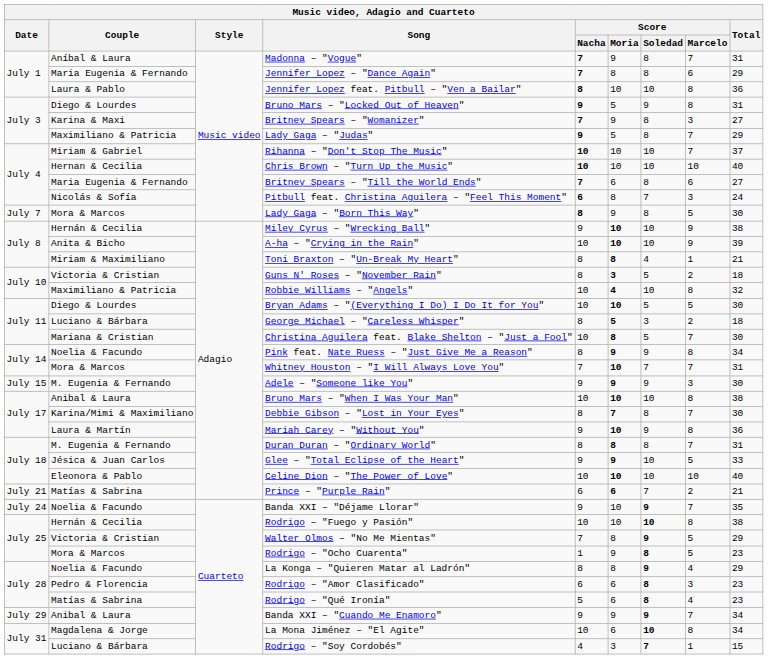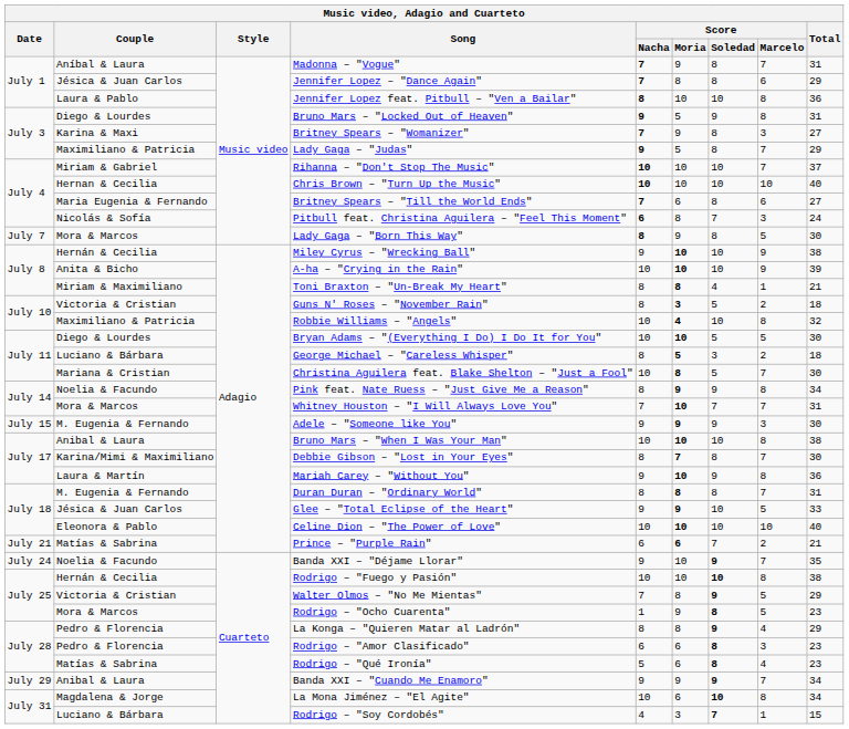 <table class="wikitable collapsible collapsed">
 <tr>
 <th colspan="11" style="text-align:center;"><strong>Music video, Adagio and Cuarteto</strong></th>
 </tr>
 <tr>
 <th rowspan="2">Date</th>
 <th rowspan="2">Couple</th>
 <th rowspan="2">Style</th>
 <th rowspan="2">Song</th>
 <th colspan="4">Score</th>
 <th rowspan="2">Total</th>
 </tr>
 <tr>
 <th>Nacha</th>
 <th>Moria</th>
 <th>Soledad</th>
 <th>Marcelo</th>
 </tr>
 <tr>
 <td rowspan="3">July 1</td>
 <td>Aníbal & Laura</td>
 <td rowspan="11"><a href='#'>Music video</a></td>
 <td><a href='#'>Madonna</a> – "<a href='#'>Vogue</a>"</td>
 <td><strong>7</strong></td>
 <td>9</td>
 <td>8</td>
 <td>7</td>
 <td>31</td>
 </tr>
 <tr>
-<td>Maria Eugenia & Fernando</td>
+<td>Jésica & Juan Carlos</td>
 <td><a href='#'>Jennifer Lopez</a> – "<a href='#'>Dance Again</a>"</td>
 <td><strong>7</strong></td>
 <td>8</td>
 <td>8</td>
 <td>6</td>
 <td>29</td>
 </tr>
 <tr>
 <td>Laura & Pablo</td>
 <td><a href='#'>Jennifer Lopez</a> feat. <a href='#'>Pitbull</a> – "<a href='#'>Ven a Bailar</a>"</td>
 <td><strong>8</strong></td>
 <td>10</td>
 <td>10</td>
 <td>8</td>
 <td>36</td>
 </tr>
 <tr>
 <td rowspan="3">July 3</td>
 <td>Diego & Lourdes</td>
 <td><a href='#'>Bruno Mars</a> – "<a href='#'>Locked Out of Heaven</a>"</td>
 <td><strong>9</strong></td>
 <td>5</td>
 <td>9</td>
 <td>8</td>
 <td>31</td>
 </tr>
 <tr>
 <td>Karina & Maxi</td>
 <td><a href='#'>Britney Spears</a> – "<a href='#'>Womanizer</a>"</td>
 <td><strong>7</strong></td>
 <td>9</td>
 <td>8</td>
 <td>3</td>
 <td>27</td>
 </tr>
 <tr>
 <td>Maximiliano & Patricia</td>
 <td><a href='#'>Lady Gaga</a> – "<a href='#'>Judas</a>"</td>
 <td><strong>9</strong></td>
 <td>5</td>
 <td>8</td>
 <td>7</td>
 <td>29</td>
 </tr>
 <tr>
 <td rowspan="4">July 4</td>
 <td>Miriam & Gabriel</td>
 <td><a href='#'>Rihanna</a> – "<a href='#'>Don't Stop The Music</a>"</td>
 <td><strong>10</strong></td>
 <td>10</td>
 <td>10</td>
 <td>7</td>
 <td>37</td>
 </tr>
 <tr>
 <td>Hernan & Cecilia</td>
 <td><a href='#'>Chris Brown</a> – "<a href='#'>Turn Up the Music</a>"</td>
 <td><strong>10</strong></td>
 <td>10</td>
 <td>10</td>
 <td>10</td>
 <td>40</td>
 </tr>
 <tr>
 <td>Maria Eugenia & Fernando</td>
 <td><a href='#'>Britney Spears</a> – "<a href='#'>Till the World Ends</a>"</td>
 <td><strong>7</strong></td>
 <td>6</td>
 <td>8</td>
 <td>6</td>
 <td>27</td>
 </tr>
 <tr>
 <td>Nicolás & Sofía</td>
 <td><a href='#'>Pitbull</a> feat. <a href='#'>Christina Aguilera</a> – "<a href='#'>Feel This Moment</a>"</td>
 <td><strong>6</strong></td>
 <td>8</td>
 <td>7</td>
 <td>3</td>
 <td>24</td>
 </tr>
 <tr>
 <td>July 7</td>
 <td>Mora & Marcos</td>
 <td><a href='#'>Lady Gaga</a> – "<a href='#'>Born This Way</a>"</td>
 <td><strong>8</strong></td>
 <td>9</td>
 <td>8</td>
 <td>5</td>
 <td>30</td>
 </tr>
 <tr>
 <td rowspan="3">July 8</td>
 <td>Hernán & Cecilia</td>
 <td rowspan="18">Adagio</td>
 <td><a href='#'>Miley Cyrus</a> – "<a href='#'>Wrecking Ball</a>"</td>
 <td>9</td>
 <td><strong>10</strong></td>
 <td>10</td>
 <td>9</td>
 <td>38</td>
 </tr>
 <tr>
 <td>Anita & Bicho</td>
 <td><a href='#'>A-ha</a> – "<a href='#'>Crying in the Rain</a>"</td>
 <td>10</td>
 <td><strong>10</strong></td>
 <td>10</td>
 <td>9</td>
 <td>39</td>
 </tr>
 <tr>
 <td>Miriam & Maximiliano</td>
 <td><a href='#'>Toni Braxton</a> – "<a href='#'>Un-Break My Heart</a>"</td>
 <td>8</td>
 <td><strong>8</strong></td>
 <td>4</td>
 <td>1</td>
 <td>21</td>
 </tr>
 <tr>
 <td rowspan="2">July 10</td>
 <td>Victoria & Cristian</td>
 <td><a href='#'>Guns N' Roses</a> – "<a href='#'>November Rain</a>"</td>
 <td>8</td>
 <td><strong>3</strong></td>
 <td>5</td>
 <td>2</td>
 <td>18</td>
 </tr>
 <tr>
 <td>Maximiliano & Patricia</td>
 <td><a href='#'>Robbie Williams</a> – "<a href='#'>Angels</a>"</td>
 <td>10</td>
 <td><strong>4</strong></td>
 <td>10</td>
 <td>8</td>
 <td>32</td>
 </tr>
 <tr>
 <td rowspan="3">July 11</td>
 <td>Diego & Lourdes</td>
 <td><a href='#'>Bryan Adams</a> – "<a href='#'>(Everything I Do) I Do It for You</a>"</td>
 <td>10</td>
 <td><strong>10</strong></td>
 <td>5</td>
 <td>5</td>
 <td>30</td>
 </tr>
 <tr>
 <td>Luciano & Bárbara</td>
 <td><a href='#'>George Michael</a> – "<a href='#'>Careless Whisper</a>"</td>
 <td>8</td>
 <td><strong>5</strong></td>
 <td>3</td>
 <td>2</td>
 <td>18</td>
 </tr>
 <tr>
 <td>Mariana & Cristian</td>
 <td><a href='#'>Christina Aguilera</a> feat. <a href='#'>Blake Shelton</a> – "<a href='#'>Just a Fool</a>"</td>
 <td>10</td>
 <td><strong>8</strong></td>
 <td>5</td>
 <td>7</td>
 <td>30</td>
 </tr>
 <tr>
 <td rowspan="2">July 14</td>
 <td>Noelia & Facundo</td>
 <td><a href='#'>Pink</a> feat. <a href='#'>Nate Ruess</a> – "<a href='#'>Just Give Me a Reason</a>"</td>
 <td>8</td>
 <td><strong>9</strong></td>
 <td>9</td>
 <td>8</td>
 <td>34</td>
 </tr>
 <tr>
 <td>Mora & Marcos</td>
 <td><a href='#'>Whitney Houston</a> – "<a href='#'>I Will Always Love You</a>"</td>
 <td>7</td>
 <td><strong>10</strong></td>
 <td>7</td>
 <td>7</td>
 <td>31</td>
 </tr>
 <tr>
 <td>July 15</td>
 <td>M. Eugenia & Fernando</td>
 <td><a href='#'>Adele</a> – "<a href='#'>Someone like You</a>"</td>
 <td>9</td>
 <td><strong>9</strong></td>
 <td>9</td>
 <td>3</td>
 <td>30</td>
 </tr>
 <tr>
 <td rowspan="3">July 17</td>
 <td>Anibal & Laura</td>
 <td><a href='#'>Bruno Mars</a> – "<a href='#'>When I Was Your Man</a>"</td>
 <td>10</td>
 <td><strong>10</strong></td>
 <td>10</td>
 <td>8</td>
 <td>38</td>
 </tr>
 <tr>
 <td>Karina/Mimi & Maximiliano</td>
 <td><a href='#'>Debbie Gibson</a> – "<a href='#'>Lost in Your Eyes</a>"</td>
 <td>8</td>
 <td><strong>7</strong></td>
 <td>8</td>
 <td>7</td>
 <td>30</td>
 </tr>
 <tr>
 <td>Laura & Martín</td>
 <td><a href='#'>Mariah Carey</a> – "<a href='#'>Without You</a>"</td>
 <td>9</td>
 <td><strong>10</strong></td>
 <td>9</td>
 <td>8</td>
 <td>36</td>
 </tr>
 <tr>
 <td rowspan="3">July 18</td>
 <td>M. Eugenia & Fernando</td>
 <td><a href='#'>Duran Duran</a> – "<a href='#'>Ordinary World</a>"</td>
 <td>8</td>
 <td><strong>8</strong></td>
 <td>8</td>
 <td>7</td>
 <td>31</td>
 </tr>
 <tr>
 <td>Jésica & Juan Carlos</td>
 <td><a href='#'>Glee</a> – "<a href='#'>Total Eclipse of the Heart</a>"</td>
 <td>9</td>
 <td><strong>9</strong></td>
 <td>10</td>
 <td>5</td>
 <td>33</td>
 </tr>
 <tr>
 <td>Eleonora & Pablo</td>
 <td><a href='#'>Celine Dion</a> – "<a href='#'>The Power of Love</a>"</td>
 <td>10</td>
 <td><strong>10</strong></td>
 <td>10</td>
 <td>10</td>
 <td>40</td>
 </tr>
 <tr>
 <td>July 21</td>
 <td>Matías & Sabrina</td>
 <td><a href='#'>Prince</a> – "<a href='#'>Purple Rain</a>"</td>
 <td>6</td>
 <td><strong>6</strong></td>
 <td>7</td>
 <td>2</td>
 <td>21</td>
 </tr>
 <tr>
 <td>July 24</td>
 <td>Noelia & Facundo</td>
 <td rowspan="10"><a href='#'>Cuarteto</a></td>
 <td>Banda XXI – "Déjame Llorar"</td>
 <td>9</td>
 <td>10</td>
 <td><strong>9</strong></td>
 <td>7</td>
 <td>35</td>
 </tr>
 <tr>
 <td rowspan="3">July 25</td>
 <td>Hernán & Cecilia</td>
 <td><a href='#'>Rodrigo</a> – "Fuego y Pasión"</td>
 <td>10</td>
 <td>10</td>
 <td><strong>10</strong></td>
 <td>8</td>
 <td>38</td>
 </tr>
 <tr>
 <td>Victoria & Cristian</td>
 <td><a href='#'>Walter Olmos</a> – "No Me Mientas"</td>
 <td>7</td>
 <td>8</td>
 <td><strong>9</strong></td>
 <td>5</td>
 <td>29</td>
 </tr>
 <tr>
 <td>Mora & Marcos</td>
 <td><a href='#'>Rodrigo</a> – "Ocho Cuarenta"</td>
 <td>1</td>
 <td>9</td>
 <td><strong>8</strong></td>
 <td>5</td>
 <td>23</td>
 </tr>
 <tr>
 <td rowspan="3">July 28</td>
-<td>Noelia & Facundo</td>
+<td>Pedro & Florencia</td>
 <td>La Konga – "Quieren Matar al Ladrón"</td>
 <td>8</td>
 <td>8</td>
 <td><strong>9</strong></td>
 <td>4</td>
 <td>29</td>
 </tr>
 <tr>
 <td>Pedro & Florencia</td>
 <td><a href='#'>Rodrigo</a> – "Amor Clasificado"</td>
 <td>6</td>
 <td>6</td>
 <td><strong>8</strong></td>
 <td>3</td>
 <td>23</td>
 </tr>
 <tr>
 <td>Matías & Sabrina</td>
 <td><a href='#'>Rodrigo</a> – "Qué Ironía"</td>
 <td>5</td>
 <td>6</td>
 <td><strong>8</strong></td>
 <td>4</td>
 <td>23</td>
 </tr>
 <tr>
 <td>July 29</td>
 <td>Anibal & Laura</td>
 <td>Banda XXI – "<a href='#'>Cuando Me Enamoro</a>"</td>
 <td>9</td>
 <td>9</td>
 <td><strong>9</strong></td>
 <td>7</td>
 <td>34</td>
 </tr>
 <tr>
 <td rowspan="2">July 31</td>
 <td>Magdalena & Jorge</td>
 <td>La Mona Jiménez – "El Agite"</td>
 <td>10</td>
 <td>6</td>
 <td><strong>10</strong></td>
 <td>8</td>
 <td>34</td>
 </tr>
 <tr>
 <td>Luciano & Bárbara</td>
 <td><a href='#'>Rodrigo</a> – "Soy Cordobés"</td>
 <td>4</td>
 <td>3</td>
 <td><strong>7</strong></td>
 <td>1</td>
 <td>15</td>
 </tr>
 </table>
